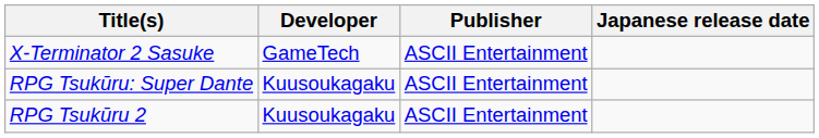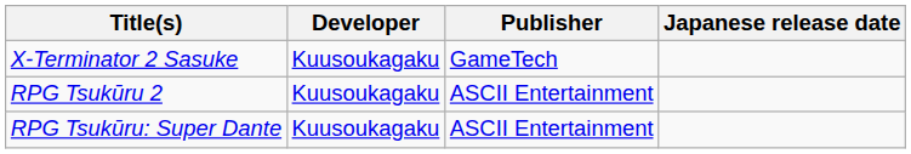 <table class="wikitable sortable">
 <tr>
 <th>Title(s)</th>
 <th>Developer</th>
 <th>Publisher</th>
 <th>Japanese release date</th>
 </tr>
 <tr>
 <td><em><a href='#'>X-Terminator 2 Sasuke</a></em></td>
+<td><a href='#'>Kuusoukagaku</a></td>
 <td><a href='#'>GameTech</a></td>
+<td></td>
+</tr>
+<tr>
+<td><em><a href='#'>RPG Tsukūru 2</a></em></td>
+<td><a href='#'>Kuusoukagaku</a></td>
 <td><a href='#'>ASCII Entertainment</a></td>
 <td></td>
 </tr>
 <tr>
 <td><em><a href='#'>RPG Tsukūru: Super Dante</a></em></td>
 <td><a href='#'>Kuusoukagaku</a></td>
 <td><a href='#'>ASCII Entertainment</a></td>
 <td></td>
 </tr>
-<tr>
-<td><em><a href='#'>RPG Tsukūru 2</a></em></td>
-<td><a href='#'>Kuusoukagaku</a></td>
-<td><a href='#'>ASCII Entertainment</a></td>
-<td></td>
-</tr>
 </table>
